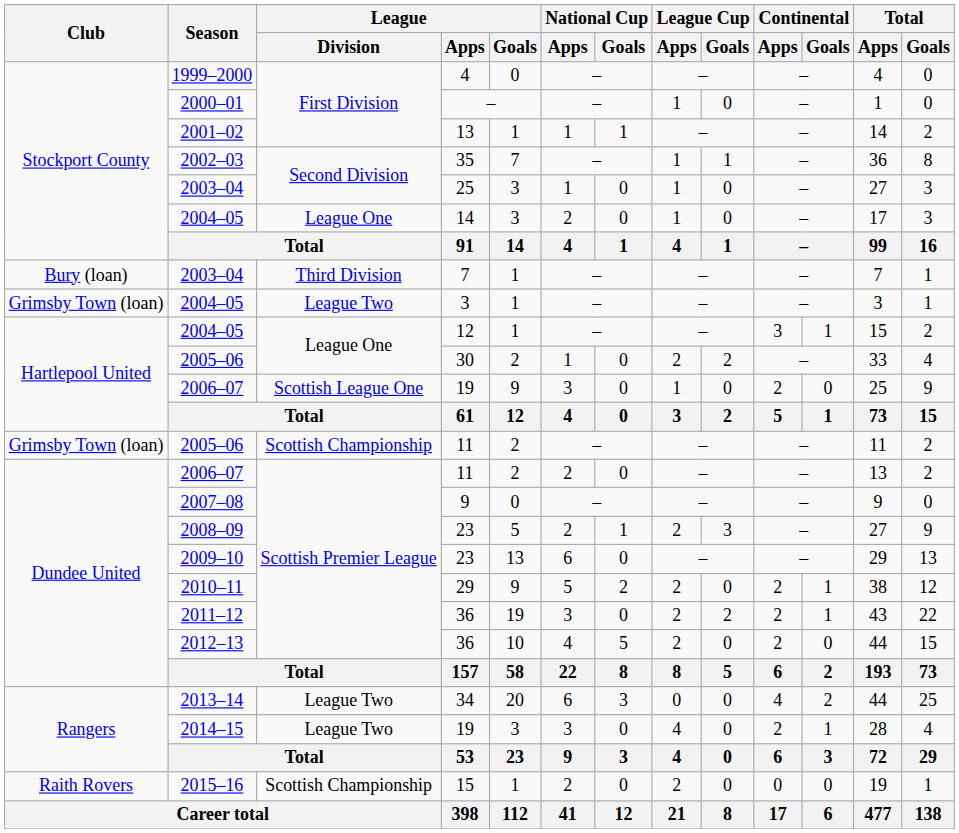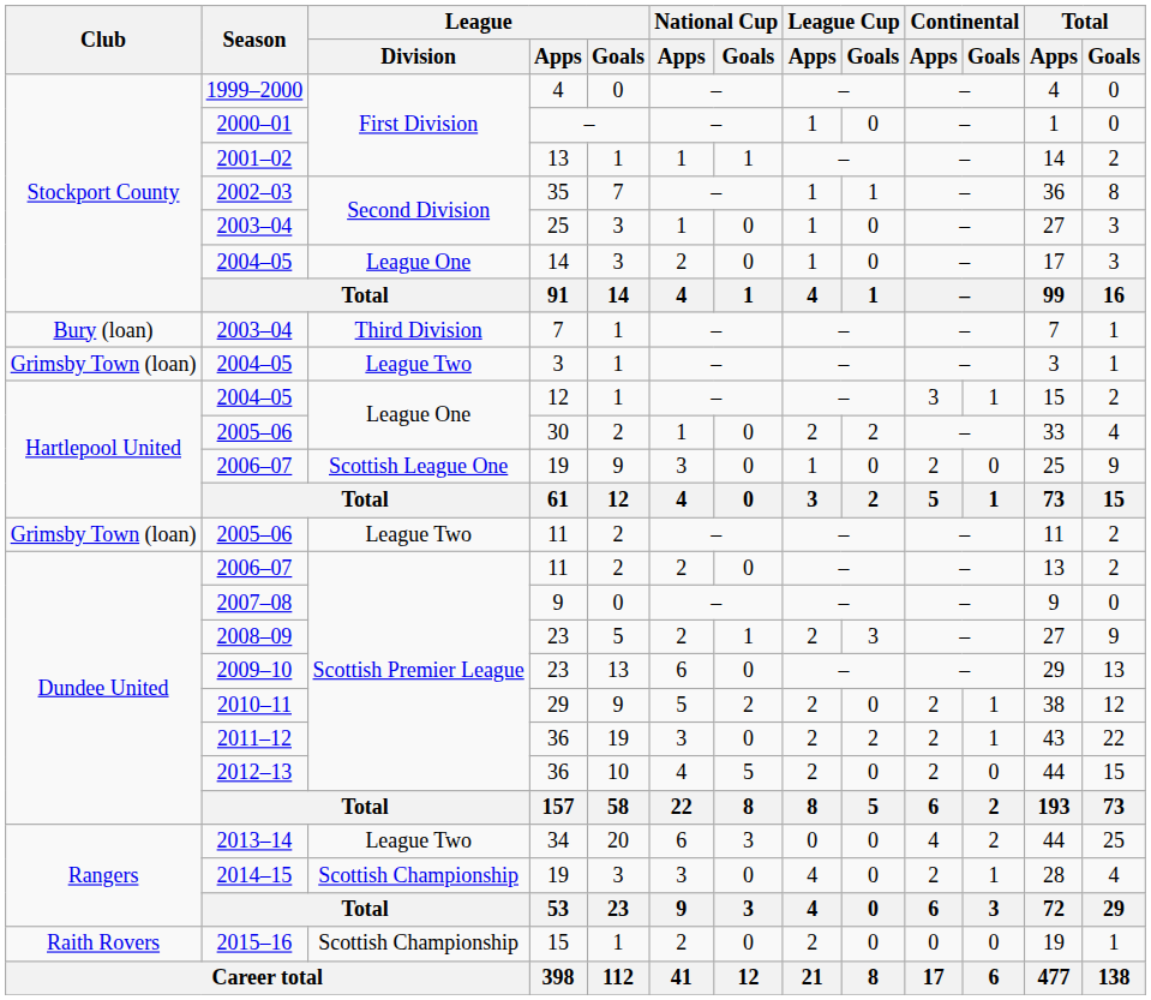 <table class="wikitable" style="text-align:center">
 <tr>
 <th rowspan="2">Club</th>
 <th rowspan="2">Season</th>
 <th colspan="3">League</th>
 <th colspan="2">National Cup</th>
 <th colspan="2">League Cup</th>
 <th colspan="2">Continental</th>
 <th colspan="2">Total</th>
 </tr>
 <tr>
 <th>Division</th>
 <th>Apps</th>
 <th>Goals</th>
 <th>Apps</th>
 <th>Goals</th>
 <th>Apps</th>
 <th>Goals</th>
 <th>Apps</th>
 <th>Goals</th>
 <th>Apps</th>
 <th>Goals</th>
 </tr>
 <tr>
 <td rowspan="7"><a href='#'>Stockport County</a></td>
 <td><a href='#'>1999–2000</a></td>
 <td rowspan="3"><a href='#'>First Division</a></td>
 <td>4</td>
 <td>0</td>
 <td colspan="2">–</td>
 <td colspan="2">–</td>
 <td colspan="2">–</td>
 <td>4</td>
 <td>0</td>
 </tr>
 <tr>
 <td><a href='#'>2000–01</a></td>
 <td colspan="2">–</td>
 <td colspan="2">–</td>
 <td>1</td>
 <td>0</td>
 <td colspan="2">–</td>
 <td>1</td>
 <td>0</td>
 </tr>
 <tr>
 <td><a href='#'>2001–02</a></td>
 <td>13</td>
 <td>1</td>
 <td>1</td>
 <td>1</td>
 <td colspan="2">–</td>
 <td colspan="2">–</td>
 <td>14</td>
 <td>2</td>
 </tr>
 <tr>
 <td><a href='#'>2002–03</a></td>
 <td rowspan="2"><a href='#'>Second Division</a></td>
 <td>35</td>
 <td>7</td>
 <td colspan="2">–</td>
 <td>1</td>
 <td>1</td>
 <td colspan="2">–</td>
 <td>36</td>
 <td>8</td>
 </tr>
 <tr>
 <td><a href='#'>2003–04</a></td>
 <td>25</td>
 <td>3</td>
 <td>1</td>
 <td>0</td>
 <td>1</td>
 <td>0</td>
 <td colspan="2">–</td>
 <td>27</td>
 <td>3</td>
 </tr>
 <tr>
 <td><a href='#'>2004–05</a></td>
 <td><a href='#'>League One</a></td>
 <td>14</td>
 <td>3</td>
 <td>2</td>
 <td>0</td>
 <td>1</td>
 <td>0</td>
 <td colspan="2">–</td>
 <td>17</td>
 <td>3</td>
 </tr>
 <tr>
 <th colspan="2">Total</th>
 <th>91</th>
 <th>14</th>
 <th>4</th>
 <th>1</th>
 <th>4</th>
 <th>1</th>
 <th colspan="2">–</th>
 <th>99</th>
 <th>16</th>
 </tr>
 <tr>
 <td><a href='#'>Bury</a> (loan)</td>
 <td><a href='#'>2003–04</a></td>
 <td><a href='#'>Third Division</a></td>
 <td>7</td>
 <td>1</td>
 <td colspan="2">–</td>
 <td colspan="2">–</td>
 <td colspan="2">–</td>
 <td>7</td>
 <td>1</td>
 </tr>
 <tr>
 <td><a href='#'>Grimsby Town</a> (loan)</td>
 <td><a href='#'>2004–05</a></td>
 <td><a href='#'>League Two</a></td>
 <td>3</td>
 <td>1</td>
 <td colspan="2">–</td>
 <td colspan="2">–</td>
 <td colspan="2">–</td>
 <td>3</td>
 <td>1</td>
 </tr>
 <tr>
 <td rowspan="4"><a href='#'>Hartlepool United</a></td>
 <td><a href='#'>2004–05</a></td>
 <td rowspan="2">League One</td>
 <td>12</td>
 <td>1</td>
 <td colspan="2">–</td>
 <td colspan="2">–</td>
 <td>3</td>
 <td>1</td>
 <td>15</td>
 <td>2</td>
 </tr>
 <tr>
 <td><a href='#'>2005–06</a></td>
 <td>30</td>
 <td>2</td>
 <td>1</td>
 <td>0</td>
 <td>2</td>
 <td>2</td>
 <td colspan="2">–</td>
 <td>33</td>
 <td>4</td>
 </tr>
 <tr>
 <td><a href='#'>2006–07</a></td>
 <td><a href='#'>Scottish League One</a></td>
 <td>19</td>
 <td>9</td>
 <td>3</td>
 <td>0</td>
 <td>1</td>
 <td>0</td>
 <td>2</td>
 <td>0</td>
 <td>25</td>
 <td>9</td>
 </tr>
 <tr>
 <th colspan="2">Total</th>
 <th>61</th>
 <th>12</th>
 <th>4</th>
 <th>0</th>
 <th>3</th>
 <th>2</th>
 <th>5</th>
 <th>1</th>
 <th>73</th>
 <th>15</th>
 </tr>
 <tr>
 <td><a href='#'>Grimsby Town</a> (loan)</td>
 <td><a href='#'>2005–06</a></td>
-<td><a href='#'>Scottish Championship</a></td>
+<td>League Two</td>
 <td>11</td>
 <td>2</td>
 <td colspan="2">–</td>
 <td colspan="2">–</td>
 <td colspan="2">–</td>
 <td>11</td>
 <td>2</td>
 </tr>
 <tr>
 <td rowspan="8"><a href='#'>Dundee United</a></td>
 <td><a href='#'>2006–07</a></td>
 <td rowspan="7"><a href='#'>Scottish Premier League</a></td>
 <td>11</td>
 <td>2</td>
 <td>2</td>
 <td>0</td>
 <td colspan="2">–</td>
 <td colspan="2">–</td>
 <td>13</td>
 <td>2</td>
 </tr>
 <tr>
 <td><a href='#'>2007–08</a></td>
 <td>9</td>
 <td>0</td>
 <td colspan="2">–</td>
 <td colspan="2">–</td>
 <td colspan="2">–</td>
 <td>9</td>
 <td>0</td>
 </tr>
 <tr>
 <td><a href='#'>2008–09</a></td>
 <td>23</td>
 <td>5</td>
 <td>2</td>
 <td>1</td>
 <td>2</td>
 <td>3</td>
 <td colspan="2">–</td>
 <td>27</td>
 <td>9</td>
 </tr>
 <tr>
 <td><a href='#'>2009–10</a></td>
 <td>23</td>
 <td>13</td>
 <td>6</td>
 <td>0</td>
 <td colspan="2">–</td>
 <td colspan="2">–</td>
 <td>29</td>
 <td>13</td>
 </tr>
 <tr>
 <td><a href='#'>2010–11</a></td>
 <td>29</td>
 <td>9</td>
 <td>5</td>
 <td>2</td>
 <td>2</td>
 <td>0</td>
 <td>2</td>
 <td>1</td>
 <td>38</td>
 <td>12</td>
 </tr>
 <tr>
 <td><a href='#'>2011–12</a></td>
 <td>36</td>
 <td>19</td>
 <td>3</td>
 <td>0</td>
 <td>2</td>
 <td>2</td>
 <td>2</td>
 <td>1</td>
 <td>43</td>
 <td>22</td>
 </tr>
 <tr>
 <td><a href='#'>2012–13</a></td>
 <td>36</td>
 <td>10</td>
 <td>4</td>
 <td>5</td>
 <td>2</td>
 <td>0</td>
 <td>2</td>
 <td>0</td>
 <td>44</td>
 <td>15</td>
 </tr>
 <tr>
 <th colspan="2">Total</th>
 <th>157</th>
 <th>58</th>
 <th>22</th>
 <th>8</th>
 <th>8</th>
 <th>5</th>
 <th>6</th>
 <th>2</th>
 <th>193</th>
 <th>73</th>
 </tr>
 <tr>
 <td rowspan="3"><a href='#'>Rangers</a></td>
 <td><a href='#'>2013–14</a></td>
 <td>League Two</td>
 <td>34</td>
 <td>20</td>
 <td>6</td>
 <td>3</td>
 <td>0</td>
 <td>0</td>
 <td>4</td>
 <td>2</td>
 <td>44</td>
 <td>25</td>
 </tr>
 <tr>
 <td><a href='#'>2014–15</a></td>
-<td>League Two</td>
+<td><a href='#'>Scottish Championship</a></td>
 <td>19</td>
 <td>3</td>
 <td>3</td>
 <td>0</td>
 <td>4</td>
 <td>0</td>
 <td>2</td>
 <td>1</td>
 <td>28</td>
 <td>4</td>
 </tr>
 <tr>
 <th colspan="2">Total</th>
 <th>53</th>
 <th>23</th>
 <th>9</th>
 <th>3</th>
 <th>4</th>
 <th>0</th>
 <th>6</th>
 <th>3</th>
 <th>72</th>
 <th>29</th>
 </tr>
 <tr>
 <td><a href='#'>Raith Rovers</a></td>
 <td><a href='#'>2015–16</a></td>
 <td>Scottish Championship</td>
 <td>15</td>
 <td>1</td>
 <td>2</td>
 <td>0</td>
 <td>2</td>
 <td>0</td>
 <td>0</td>
 <td>0</td>
 <td>19</td>
 <td>1</td>
 </tr>
 <tr>
 <th colspan="3">Career total</th>
 <th>398</th>
 <th>112</th>
 <th>41</th>
 <th>12</th>
 <th>21</th>
 <th>8</th>
 <th>17</th>
 <th>6</th>
 <th>477</th>
 <th>138</th>
 </tr>
 </table>
